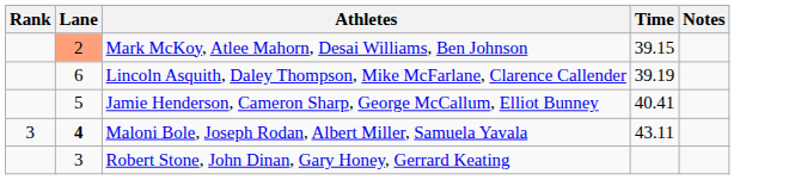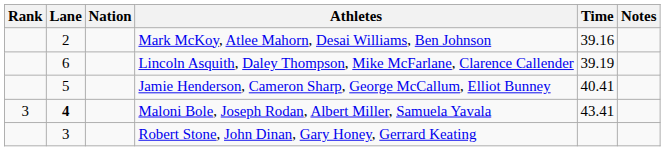 <table class="wikitable sortable" style="text-align:center">
 <tr>
 <th>Rank</th>
 <th>Lane</th>
+<th>Nation</th>
 <th>Athletes</th>
 <th>Time</th>
 <th>Notes</th>
 </tr>
 <tr>
 <td></td>
-<td style="background: lightsalmon;">2</td>
+<td>2</td>
+<td align=left></td>
 <td align=left><a href='#'>Mark McKoy</a>, <a href='#'>Atlee Mahorn</a>, <a href='#'>Desai Williams</a>, <a href='#'>Ben Johnson</a></td>
-<td>39.15</td>
+<td>39.16</td>
 <td></td>
 </tr>
 <tr>
 <td></td>
 <td>6</td>
+<td align=left></td>
 <td align=left><a href='#'>Lincoln Asquith</a>, <a href='#'>Daley Thompson</a>, <a href='#'>Mike McFarlane</a>, <a href='#'>Clarence Callender</a></td>
 <td>39.19</td>
 <td></td>
 </tr>
 <tr>
 <td></td>
 <td>5</td>
+<td align=left></td>
 <td align=left><a href='#'>Jamie Henderson</a>, <a href='#'>Cameron Sharp</a>, <a href='#'>George McCallum</a>, <a href='#'>Elliot Bunney</a></td>
 <td>40.41</td>
 <td></td>
 </tr>
 <tr>
 <td>3</td>
 <td><strong>4</strong></td>
+<td align=left></td>
 <td align=left><a href='#'>Maloni Bole</a>, <a href='#'>Joseph Rodan</a>, <a href='#'>Albert Miller</a>, <a href='#'>Samuela Yavala</a></td>
-<td>43.11</td>
+<td>43.41</td>
 <td></td>
 </tr>
 <tr>
 <td></td>
 <td>3</td>
+<td align=left></td>
 <td align=left><a href='#'>Robert Stone</a>, <a href='#'>John Dinan</a>, <a href='#'>Gary Honey</a>, <a href='#'>Gerrard Keating</a></td>
 <td></td>
 <td></td>
 </tr>
 </table>
